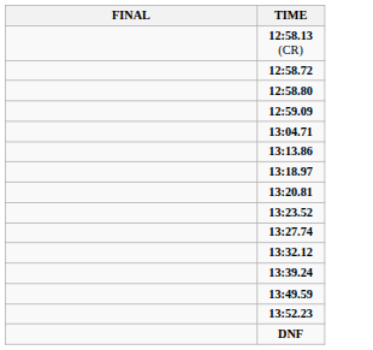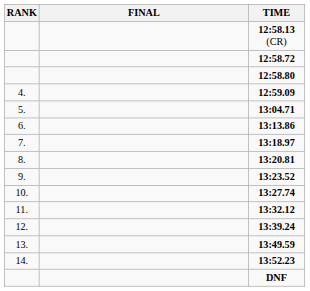 <table class="wikitable" style="border-collapse: collapse; font-size: 90%;">
 <tr>
+<th>RANK</th>
 <th style="width: 20em">FINAL</th>
 <th style="width: 5em">TIME</th>
 </tr>
 <tr>
+<td align="center"></td>
 <td></td>
 <td align="center"><strong>12:58.13</strong> (CR)</td>
 </tr>
 <tr>
+<td align="center"></td>
 <td></td>
 <td align="center"><strong>12:58.72</strong></td>
 </tr>
 <tr>
+<td align="center"></td>
 <td></td>
 <td align="center"><strong>12:58.80</strong></td>
 </tr>
 <tr>
+<td align="center">4.</td>
 <td></td>
 <td align="center"><strong>12:59.09</strong></td>
 </tr>
 <tr>
+<td align="center">5.</td>
 <td></td>
 <td align="center"><strong>13:04.71</strong></td>
 </tr>
 <tr>
+<td align="center">6.</td>
 <td></td>
 <td align="center"><strong>13:13.86</strong></td>
 </tr>
 <tr>
+<td align="center">7.</td>
 <td></td>
 <td align="center"><strong>13:18.97</strong></td>
 </tr>
 <tr>
+<td align="center">8.</td>
 <td></td>
 <td align="center"><strong>13:20.81</strong></td>
 </tr>
 <tr>
+<td align="center">9.</td>
 <td></td>
 <td align="center"><strong>13:23.52</strong></td>
 </tr>
 <tr>
+<td align="center">10.</td>
 <td></td>
 <td align="center"><strong>13:27.74</strong></td>
 </tr>
 <tr>
+<td align="center">11.</td>
 <td></td>
 <td align="center"><strong>13:32.12</strong></td>
 </tr>
 <tr>
+<td align="center">12.</td>
 <td></td>
 <td align="center"><strong>13:39.24</strong></td>
 </tr>
 <tr>
+<td align="center">13.</td>
 <td></td>
 <td align="center"><strong>13:49.59</strong></td>
 </tr>
 <tr>
+<td align="center">14.</td>
 <td></td>
 <td align="center"><strong>13:52.23</strong></td>
 </tr>
 <tr>
+<td align="center"></td>
 <td></td>
 <td align="center"><strong>DNF</strong></td>
 </tr>
 </table>
